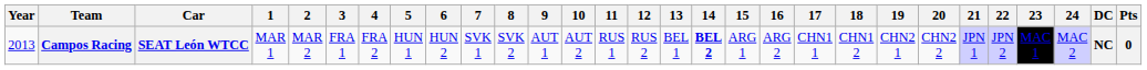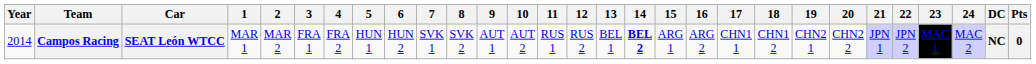 <table class="wikitable" style="text-align:center; font-size:85%">
 <tr>
 <th>Year</th>
 <th>Team</th>
 <th>Car</th>
 <th>1</th>
 <th>2</th>
 <th>3</th>
 <th>4</th>
 <th>5</th>
 <th>6</th>
 <th>7</th>
 <th>8</th>
 <th>9</th>
 <th>10</th>
 <th>11</th>
 <th>12</th>
 <th>13</th>
 <th>14</th>
 <th>15</th>
 <th>16</th>
 <th>17</th>
 <th>18</th>
 <th>19</th>
 <th>20</th>
 <th>21</th>
 <th>22</th>
 <th>23</th>
 <th>24</th>
 <th>DC</th>
 <th>Pts</th>
 </tr>
 <tr>
-<td><a href='#'>2013</a></td>
+<td><a href='#'>2014</a></td>
 <th><a href='#'>Campos Racing</a></th>
 <th><a href='#'>SEAT León WTCC</a></th>
 <td><a href='#'>MAR<br>1</a></td>
 <td><a href='#'>MAR<br>2</a></td>
 <td><a href='#'>FRA<br>1</a></td>
 <td><a href='#'>FRA<br>2</a></td>
 <td><a href='#'>HUN<br>1</a></td>
 <td><a href='#'>HUN<br>2</a></td>
 <td><a href='#'>SVK<br>1</a></td>
 <td><a href='#'>SVK<br>2</a></td>
 <td><a href='#'>AUT<br>1</a></td>
 <td><a href='#'>AUT<br>2</a></td>
 <td><a href='#'>RUS<br>1</a></td>
 <td><a href='#'>RUS<br>2</a></td>
 <td><a href='#'>BEL<br>1</a></td>
 <td><strong><a href='#'>BEL<br>2</a></strong></td>
 <td><a href='#'>ARG<br>1</a></td>
 <td><a href='#'>ARG<br>2</a></td>
 <td><a href='#'>CHN1<br>1</a></td>
 <td><a href='#'>CHN1<br>2</a></td>
 <td><a href='#'>CHN2<br>1</a></td>
 <td><a href='#'>CHN2<br>2</a></td>
 <td style="background:#CFCFFF;"><a href='#'>JPN<br>1</a><br></td>
 <td style="background:#CFCFFF;"><a href='#'>JPN<br>2</a><br></td>
 <td style="background:#000000; color:white"><a href='#'><span>MAC<br>1</span></a><br></td>
 <td style="background:#CFCFFF;"><a href='#'>MAC<br>2</a><br></td>
 <th>NC</th>
 <th>0</th>
 </tr>
 </table>
